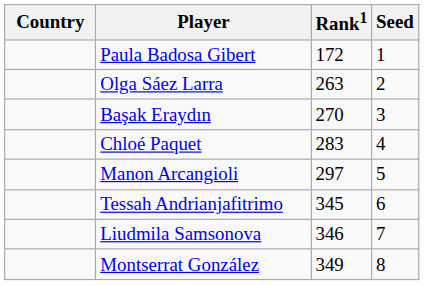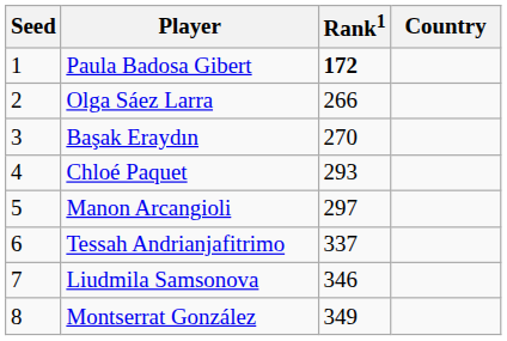 <table class="sortable wikitable">
 <tr>
-<th width="70">Country</th>
+<th>Seed</th>
 <th width="175">Player</th>
 <th>Rank<sup>1</sup></th>
-<th>Seed</th>
+<th width="70">Country</th>
 </tr>
 <tr>
+<td>1</td>
+<td><a href='#'>Paula Badosa Gibert</a></td>
+<td><strong>172</strong></td>
 <td></td>
-<td><a href='#'>Paula Badosa Gibert</a></td>
-<td>172</td>
-<td>1</td>
 </tr>
 <tr>
+<td>2</td>
+<td><a href='#'>Olga Sáez Larra</a></td>
+<td>266</td>
 <td></td>
-<td><a href='#'>Olga Sáez Larra</a></td>
-<td>263</td>
-<td>2</td>
 </tr>
 <tr>
-<td></td>
+<td>3</td>
 <td><a href='#'>Başak Eraydın</a></td>
 <td>270</td>
-<td>3</td>
+<td></td>
 </tr>
 <tr>
+<td>4</td>
+<td><a href='#'>Chloé Paquet</a></td>
+<td>293</td>
 <td></td>
-<td><a href='#'>Chloé Paquet</a></td>
-<td>283</td>
-<td>4</td>
 </tr>
 <tr>
-<td></td>
+<td>5</td>
 <td><a href='#'>Manon Arcangioli</a></td>
 <td>297</td>
-<td>5</td>
+<td></td>
 </tr>
 <tr>
+<td>6</td>
+<td><a href='#'>Tessah Andrianjafitrimo</a></td>
+<td>337</td>
 <td></td>
-<td><a href='#'>Tessah Andrianjafitrimo</a></td>
-<td>345</td>
-<td>6</td>
 </tr>
 <tr>
-<td></td>
+<td>7</td>
 <td><a href='#'>Liudmila Samsonova</a></td>
 <td>346</td>
-<td>7</td>
+<td></td>
 </tr>
 <tr>
-<td></td>
+<td>8</td>
 <td><a href='#'>Montserrat González</a></td>
 <td>349</td>
-<td>8</td>
+<td></td>
 </tr>
 </table>
